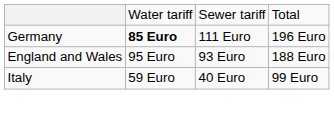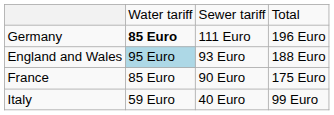 <table class="wikitable">
 <tr>
 <th></th>
 <td>Water tariff</td>
 <td>Sewer tariff</td>
 <td>Total</td>
 </tr>
 <tr>
 <td>Germany</td>
 <td><strong>85 Euro</strong></td>
 <td>111 Euro</td>
 <td>196 Euro</td>
 </tr>
 <tr>
 <td>England and Wales</td>
-<td>95 Euro</td>
+<td style="background: lightblue;">95 Euro</td>
 <td>93 Euro</td>
 <td>188 Euro</td>
+</tr>
+<tr>
+<td>France</td>
+<td>85 Euro</td>
+<td>90 Euro</td>
+<td>175 Euro</td>
 </tr>
 <tr>
 <td>Italy</td>
 <td>59 Euro</td>
 <td>40 Euro</td>
 <td>99 Euro</td>
 </tr>
 </table>
